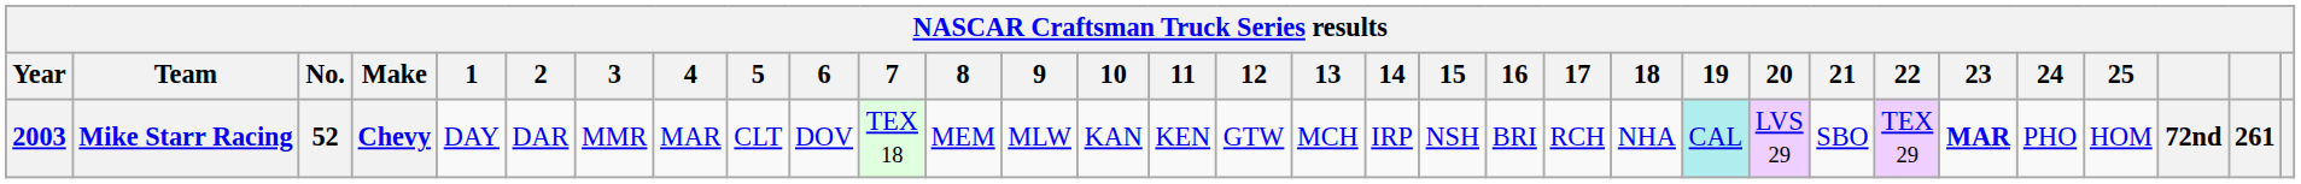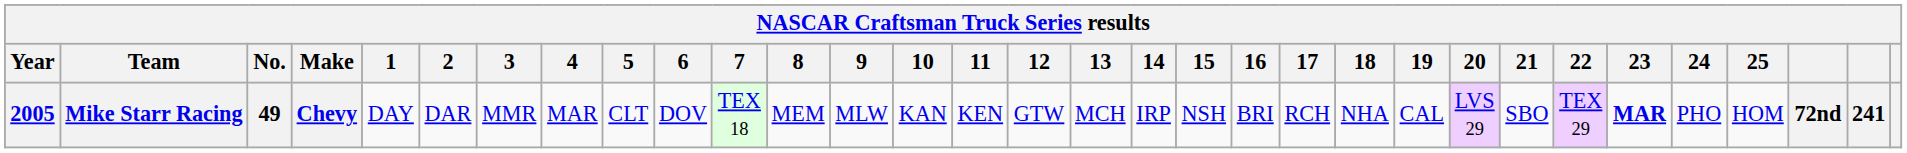 <table class="wikitable" style="text-align:center; font-size:75%">
 <tr>
 <th colspan=45><a href='#'>NASCAR Craftsman Truck Series</a> results</th>
 </tr>
 <tr>
 <th>Year</th>
 <th>Team</th>
 <th>No.</th>
 <th>Make</th>
 <th>1</th>
 <th>2</th>
 <th>3</th>
 <th>4</th>
 <th>5</th>
 <th>6</th>
 <th>7</th>
 <th>8</th>
 <th>9</th>
 <th>10</th>
 <th>11</th>
 <th>12</th>
 <th>13</th>
 <th>14</th>
 <th>15</th>
 <th>16</th>
 <th>17</th>
 <th>18</th>
 <th>19</th>
 <th>20</th>
 <th>21</th>
 <th>22</th>
 <th>23</th>
 <th>24</th>
 <th>25</th>
 <th></th>
 <th></th>
 <th></th>
 </tr>
 <tr>
-<th><a href='#'>2003</a></th>
+<th><a href='#'>2005</a></th>
 <th><a href='#'>Mike Starr Racing</a></th>
-<th>52</th>
+<th>49</th>
 <th><a href='#'>Chevy</a></th>
 <td><a href='#'>DAY</a></td>
 <td><a href='#'>DAR</a></td>
 <td><a href='#'>MMR</a></td>
 <td><a href='#'>MAR</a></td>
 <td><a href='#'>CLT</a></td>
 <td><a href='#'>DOV</a></td>
 <td style="background:#DFFFDF;"><a href='#'>TEX</a><br><small>18</small></td>
 <td><a href='#'>MEM</a></td>
 <td><a href='#'>MLW</a></td>
 <td><a href='#'>KAN</a></td>
 <td><a href='#'>KEN</a></td>
 <td><a href='#'>GTW</a></td>
 <td><a href='#'>MCH</a></td>
 <td><a href='#'>IRP</a></td>
 <td><a href='#'>NSH</a></td>
 <td><a href='#'>BRI</a></td>
 <td><a href='#'>RCH</a></td>
 <td><a href='#'>NHA</a></td>
-<td style="background: paleturquoise;"><a href='#'>CAL</a></td>
+<td><a href='#'>CAL</a></td>
 <td style="background:#EFCFFF;"><a href='#'>LVS</a><br><small>29</small></td>
 <td><a href='#'>SBO</a></td>
 <td style="background:#EFCFFF;"><a href='#'>TEX</a><br><small>29</small></td>
 <td><strong><a href='#'>MAR</a></strong></td>
 <td><a href='#'>PHO</a></td>
 <td><a href='#'>HOM</a></td>
 <th>72nd</th>
-<th>261</th>
+<th>241</th>
 <th></th>
 </tr>
 </table>
